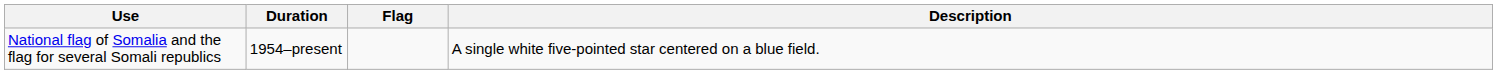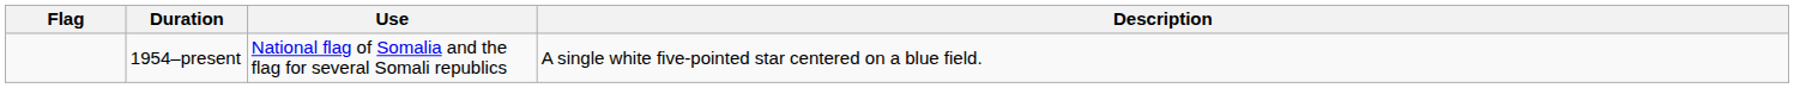 <table class="wikitable" width="100%">
 <tr>
+<th style="width:100px;">Flag</th>
+<th style="width:100px;">Duration</th>
 <th style="width:250px;">Use</th>
-<th style="width:100px;">Duration</th>
-<th style="width:100px;">Flag</th>
 <th style="min-width:250px">Description</th>
 </tr>
 <tr>
+<td></td>
+<td>1954–present</td>
 <td><a href='#'>National flag</a> of <a href='#'>Somalia</a> and the flag for several Somali republics</td>
-<td>1954–present</td>
-<td></td>
 <td>A single white five-pointed star centered on a blue field.</td>
 </tr>
 </table>
